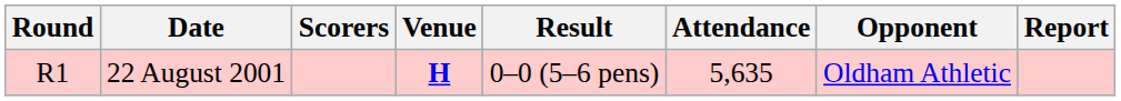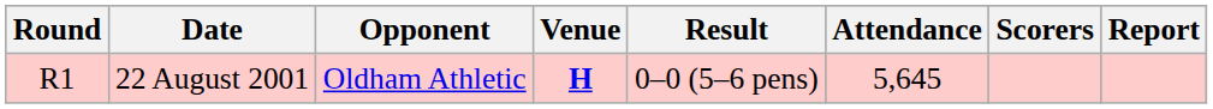 <table class="wikitable" style="text-align:center;">
 <tr>
 <th>Round</th>
 <th>Date</th>
-<th>Scorers</th>
+<th>Opponent</th>
 <th>Venue</th>
 <th>Result</th>
 <th>Attendance</th>
-<th>Opponent</th>
+<th>Scorers</th>
 <th>Report</th>
 </tr>
 <tr style="background:#FFCCCC;">
 <td>R1</td>
 <td>22 August 2001</td>
-<td></td>
+<td><a href='#'>Oldham Athletic</a></td>
 <td><strong><a href='#'>H</a></strong></td>
 <td>0–0 (5–6 pens)</td>
-<td>5,635</td>
-<td><a href='#'>Oldham Athletic</a></td>
+<td>5,645</td>
+<td></td>
 <td></td>
 </tr>
 </table>
